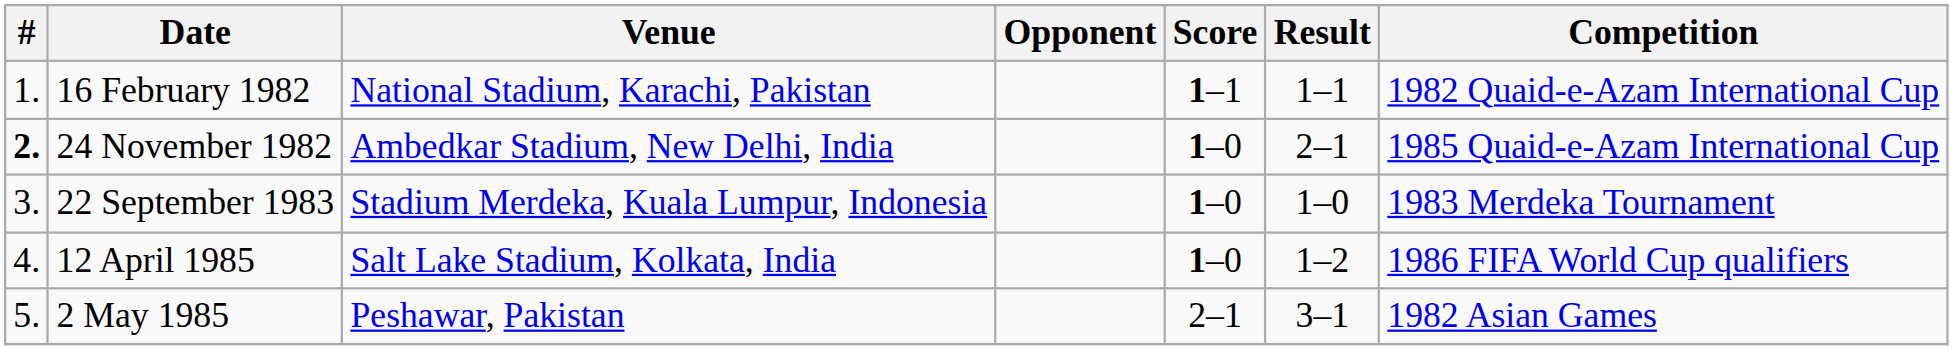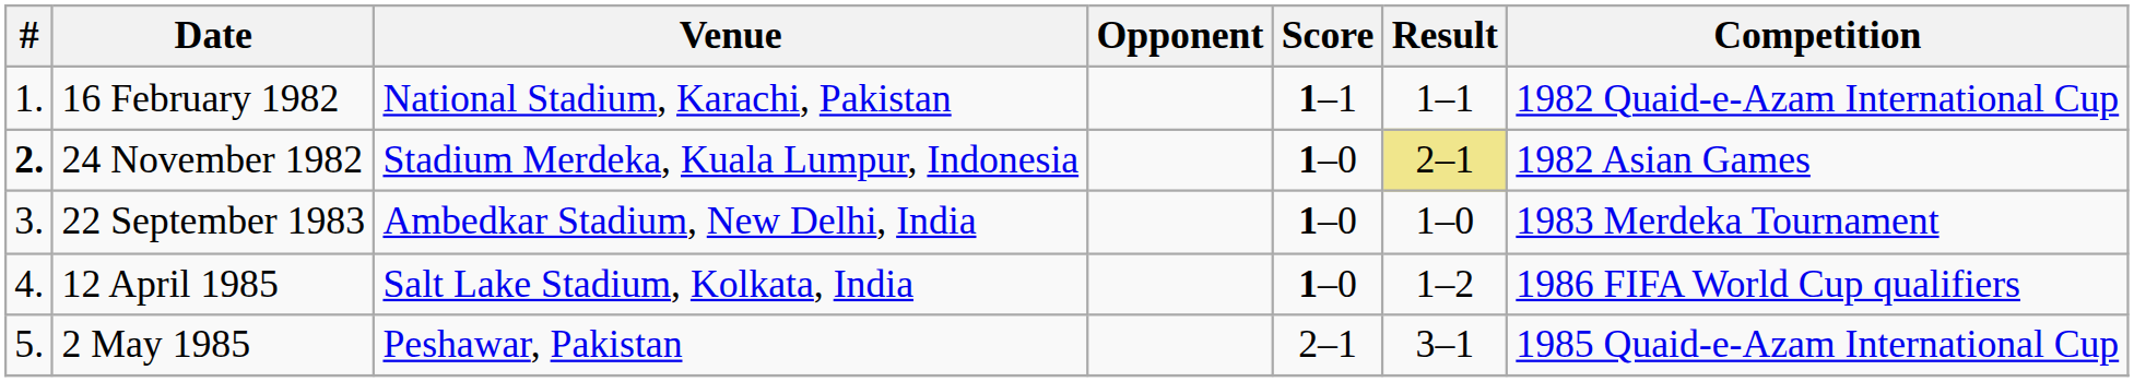 <table class="wikitable">
 <tr>
 <th>#</th>
 <th>Date</th>
 <th>Venue</th>
 <th>Opponent</th>
 <th>Score</th>
 <th>Result</th>
 <th>Competition</th>
 </tr>
 <tr>
 <td>1.</td>
 <td>16 February 1982</td>
 <td><a href='#'>National Stadium</a>, <a href='#'>Karachi</a>, <a href='#'>Pakistan</a></td>
 <td></td>
 <td align=center><strong>1</strong>–1</td>
 <td align=center>1–1</td>
 <td><a href='#'>1982 Quaid-e-Azam International Cup</a></td>
 </tr>
 <tr>
 <td><strong>2.</strong></td>
 <td>24 November 1982</td>
-<td><a href='#'>Ambedkar Stadium</a>, <a href='#'>New Delhi</a>, <a href='#'>India</a></td>
+<td><a href='#'>Stadium Merdeka</a>, <a href='#'>Kuala Lumpur</a>, <a href='#'>Indonesia</a></td>
 <td></td>
 <td align=center><strong>1</strong>–0</td>
-<td align=center>2–1</td>
-<td><a href='#'>1985 Quaid-e-Azam International Cup</a></td>
+<td align=center style="background: khaki;">2–1</td>
+<td><a href='#'>1982 Asian Games</a></td>
 </tr>
 <tr>
 <td>3.</td>
 <td>22 September 1983</td>
-<td><a href='#'>Stadium Merdeka</a>, <a href='#'>Kuala Lumpur</a>, <a href='#'>Indonesia</a></td>
+<td><a href='#'>Ambedkar Stadium</a>, <a href='#'>New Delhi</a>, <a href='#'>India</a></td>
 <td></td>
 <td align=center><strong>1</strong>–0</td>
 <td align=center>1–0</td>
 <td><a href='#'>1983 Merdeka Tournament</a></td>
 </tr>
 <tr>
 <td>4.</td>
 <td>12 April 1985</td>
 <td><a href='#'>Salt Lake Stadium</a>, <a href='#'>Kolkata</a>, <a href='#'>India</a></td>
 <td></td>
 <td align=center><strong>1</strong>–0</td>
 <td align=center>1–2</td>
 <td><a href='#'>1986 FIFA World Cup qualifiers</a></td>
 </tr>
 <tr>
 <td>5.</td>
 <td>2 May 1985</td>
 <td><a href='#'>Peshawar</a>, <a href='#'>Pakistan</a></td>
 <td></td>
 <td align=center>2–1</td>
 <td align=center>3–1</td>
-<td><a href='#'>1982 Asian Games</a></td>
+<td><a href='#'>1985 Quaid-e-Azam International Cup</a></td>
 </tr>
 <tr>
 </tr>
 </table>
